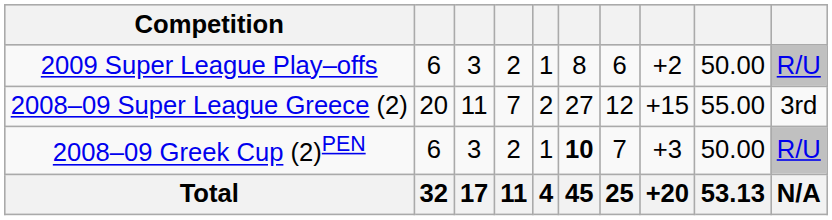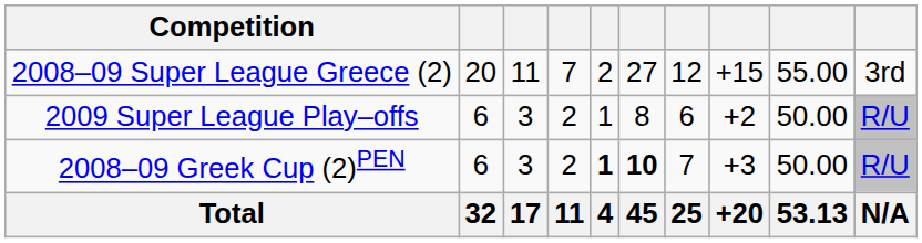 <table class="wikitable" style="text-align:center">
 <tr>
 <th>Competition</th>
 <th></th>
 <th></th>
 <th></th>
 <th></th>
 <th></th>
 <th></th>
 <th></th>
 <th></th>
 <th></th>
 </tr>
 <tr>
+<td><a href='#'>2008–09 Super League Greece</a> (2)</td>
+<td>20</td>
+<td>11</td>
+<td>7</td>
+<td>2</td>
+<td>27</td>
+<td>12</td>
+<td>+15</td>
+<td>55.00</td>
+<td>3rd</td>
+</tr>
+<tr>
 <td><a href='#'>2009 Super League Play–offs</a></td>
 <td>6</td>
 <td>3</td>
 <td>2</td>
 <td>1</td>
 <td>8</td>
 <td>6</td>
 <td>+2</td>
 <td>50.00</td>
 <td bgcolor=#C0C0C0><a href='#'>R/U</a></td>
 </tr>
 <tr>
-<td><a href='#'>2008–09 Super League Greece</a> (2)</td>
-<td>20</td>
-<td>11</td>
-<td>7</td>
-<td>2</td>
-<td>27</td>
-<td>12</td>
-<td>+15</td>
-<td>55.00</td>
-<td>3rd</td>
-</tr>
-<tr>
 <td><a href='#'>2008–09 Greek Cup</a> (2)<sup><a href='#'>PEN</a></sup></td>
 <td>6</td>
 <td>3</td>
 <td>2</td>
-<td>1</td>
+<td><strong>1</strong></td>
 <td><strong>10</strong></td>
 <td>7</td>
 <td>+3</td>
 <td>50.00</td>
 <td bgcolor=#C0C0C0><a href='#'>R/U</a></td>
 </tr>
 <tr>
 <th>Total</th>
 <th>32</th>
 <th>17</th>
 <th>11</th>
 <th>4</th>
 <th>45</th>
 <th>25</th>
 <th>+20</th>
 <th>53.13</th>
 <th>N/A</th>
 </tr>
 </table>
